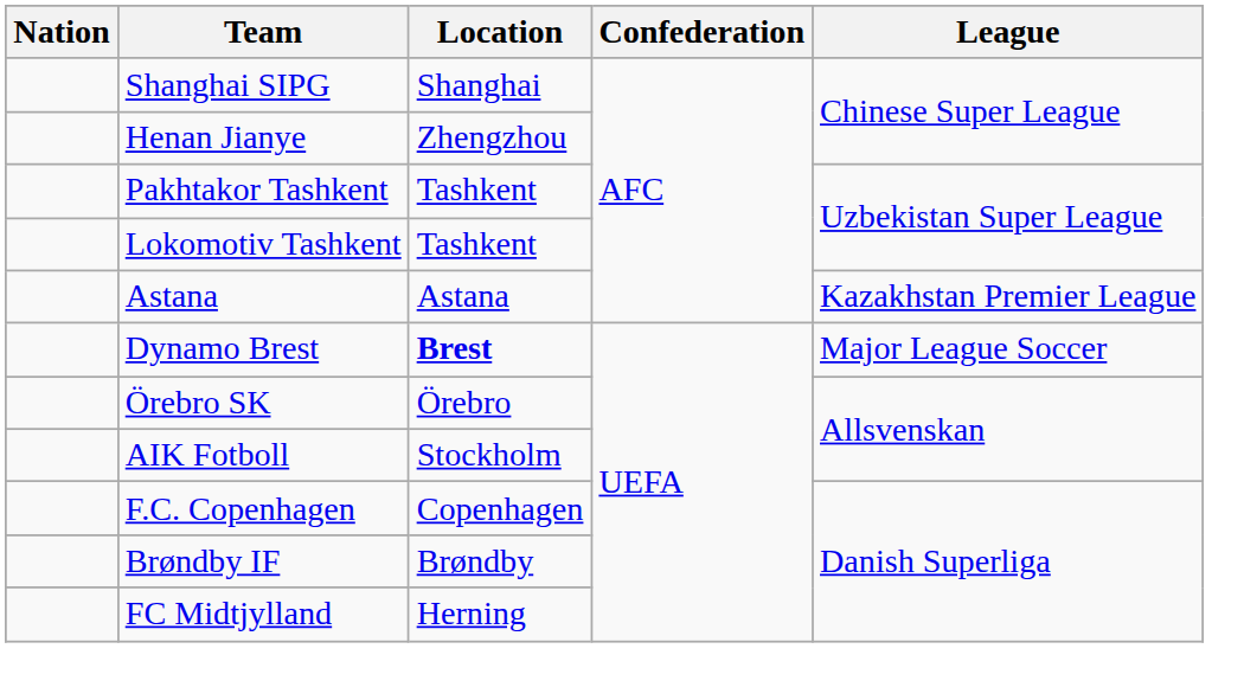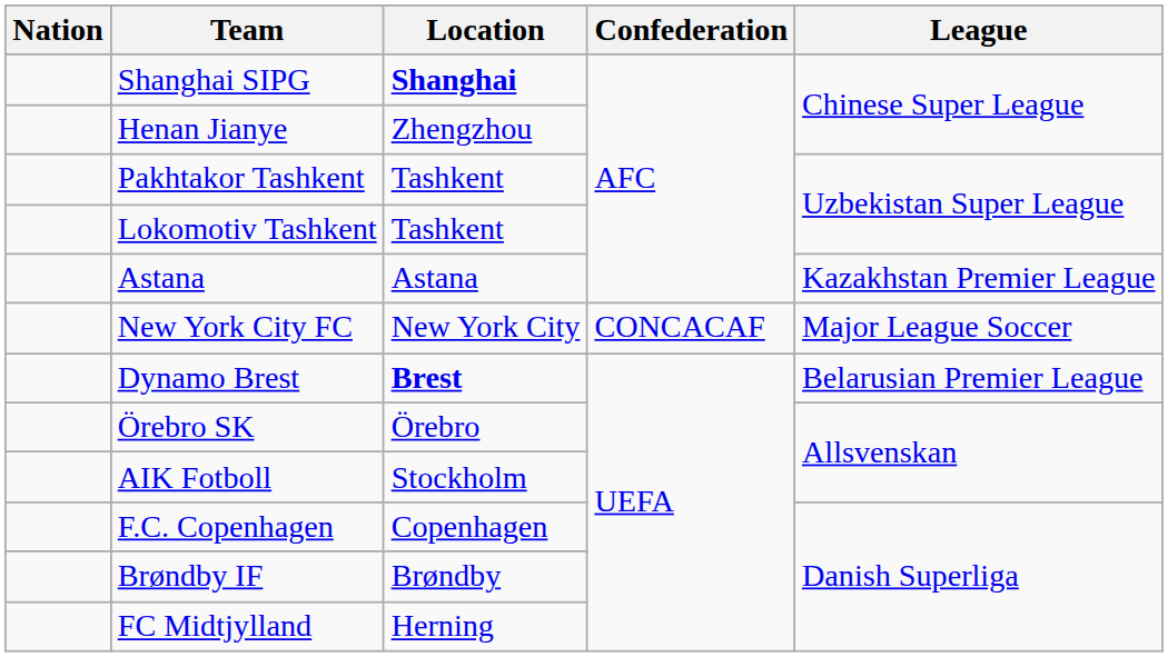 <table class="wikitable sortable">
 <tr>
 <th>Nation</th>
 <th>Team</th>
 <th>Location</th>
 <th>Confederation</th>
 <th>League</th>
 </tr>
 <tr>
 <td></td>
 <td><a href='#'>Shanghai SIPG</a></td>
-<td><a href='#'>Shanghai</a></td>
+<td><strong><a href='#'>Shanghai</a></strong></td>
 <td rowspan=5><a href='#'>AFC</a></td>
 <td rowspan=2><a href='#'>Chinese Super League</a></td>
 </tr>
 <tr>
 <td></td>
 <td><a href='#'>Henan Jianye</a></td>
 <td><a href='#'>Zhengzhou</a></td>
 </tr>
 <tr>
 <td></td>
 <td><a href='#'>Pakhtakor Tashkent</a></td>
 <td><a href='#'>Tashkent</a></td>
 <td rowspan=2><a href='#'>Uzbekistan Super League</a></td>
 </tr>
 <tr>
 <td></td>
 <td><a href='#'>Lokomotiv Tashkent</a></td>
 <td><a href='#'>Tashkent</a></td>
 </tr>
 <tr>
 <td></td>
 <td><a href='#'>Astana</a></td>
 <td><a href='#'>Astana</a></td>
 <td rowspan=1><a href='#'>Kazakhstan Premier League</a></td>
 </tr>
 <tr>
 <td></td>
+<td><a href='#'>New York City FC</a></td>
+<td><a href='#'>New York City</a></td>
+<td rowspan=1><a href='#'>CONCACAF</a></td>
+<td rowspan=1><a href='#'>Major League Soccer</a></td>
+</tr>
+<tr>
+<td></td>
 <td><a href='#'>Dynamo Brest</a></td>
 <td><strong><a href='#'>Brest</a></strong></td>
 <td rowspan=6><a href='#'>UEFA</a></td>
-<td rowspan=1><a href='#'>Major League Soccer</a></td>
+<td rowspan=1><a href='#'>Belarusian Premier League</a></td>
 </tr>
 <tr>
 <td></td>
 <td><a href='#'>Örebro SK</a></td>
 <td><a href='#'>Örebro</a></td>
 <td rowspan=2><a href='#'>Allsvenskan</a></td>
 </tr>
 <tr>
 <td></td>
 <td><a href='#'>AIK Fotboll</a></td>
 <td><a href='#'>Stockholm</a></td>
 </tr>
 <tr>
 <td></td>
 <td><a href='#'>F.C. Copenhagen</a></td>
 <td><a href='#'>Copenhagen</a></td>
 <td rowspan=3><a href='#'>Danish Superliga</a></td>
 </tr>
 <tr>
 <td></td>
 <td><a href='#'>Brøndby IF</a></td>
 <td><a href='#'>Brøndby</a></td>
 </tr>
 <tr>
 <td></td>
 <td><a href='#'>FC Midtjylland</a></td>
 <td><a href='#'>Herning</a></td>
 </tr>
 </table>
